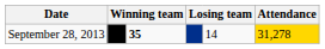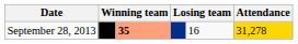 <table class=wikitable>
 <tr>
 <th>Date</th>
 <th colspan=2>Winning team</th>
 <th colspan=2>Losing team</th>
 <th>Attendance</th>
 </tr>
 <tr>
 <td>September 28, 2013</td>
 <td style="background:#000000; color:#D6C499"><strong><a href='#'></a></strong></td>
-<td><strong>35</strong></td>
+<td style="background: lightsalmon;"><strong>35</strong></td>
 <td style="background:#002F8B; color:#FF0000"><a href='#'></a></td>
-<td>14</td>
+<td>16</td>
 <td style="background: gold;">31,278</td>
 </tr>
 </table>
